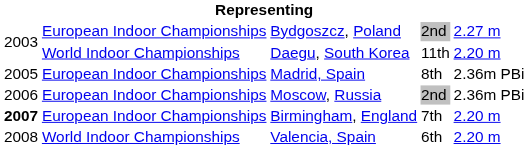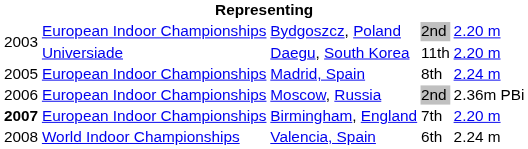 <table>
 <tr>
 <th colspan="6">Representing </th>
 </tr>
 <tr>
 <td rowspan=2>2003</td>
 <td><a href='#'>European Indoor Championships</a></td>
 <td><a href='#'>Bydgoszcz</a>, <a href='#'>Poland</a></td>
 <td bgcolor=silver>2nd</td>
-<td><a href='#'>2.27 m</a></td>
+<td><a href='#'>2.20 m</a></td>
 </tr>
 <tr>
-<td><a href='#'>World Indoor Championships</a></td>
+<td><a href='#'>Universiade</a></td>
 <td><a href='#'>Daegu</a>, <a href='#'>South Korea</a></td>
 <td>11th</td>
 <td><a href='#'>2.20 m</a></td>
 </tr>
 <tr>
 <td>2005</td>
 <td><a href='#'>European Indoor Championships</a></td>
 <td><a href='#'>Madrid, Spain</a></td>
 <td>8th</td>
-<td>2.36m PBi</td>
+<td><a href='#'>2.24 m</a></td>
 </tr>
 <tr>
 <td>2006</td>
 <td><a href='#'>European Indoor Championships</a></td>
 <td><a href='#'>Moscow</a>, <a href='#'>Russia</a></td>
 <td bgcolor="silver">2nd</td>
 <td>2.36m PBi</td>
 </tr>
 <tr>
 <td><strong>2007</strong></td>
 <td><a href='#'>European Indoor Championships</a></td>
 <td><a href='#'>Birmingham</a>, <a href='#'>England</a></td>
 <td>7th</td>
 <td><a href='#'>2.20 m</a></td>
 </tr>
 <tr>
 <td>2008</td>
 <td><a href='#'>World Indoor Championships</a></td>
 <td><a href='#'>Valencia, Spain</a></td>
 <td>6th</td>
-<td><a href='#'>2.20 m</a></td>
+<td>2.24 m</td>
 </tr>
 </table>
